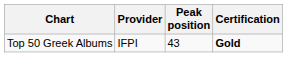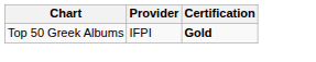 <table class="wikitable">
 <tr>
 <th>Chart</th>
 <th>Provider</th>
-<th>Peak<br>position</th>
 <th>Certification</th>
 </tr>
 <tr>
 <td>Top 50 Greek Albums</td>
 <td>IFPI</td>
-<td>43</td>
 <td><strong>Gold</strong></td>
 </tr>
 </table>
